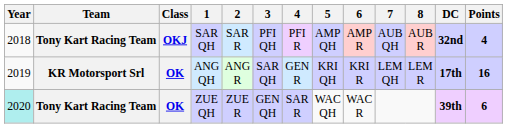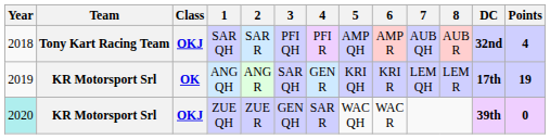 <table class="wikitable" style="text-align:center; font-size:85%">
 <tr>
 <th>Year</th>
 <th>Team</th>
 <th>Class</th>
 <th>1</th>
 <th>2</th>
 <th>3</th>
 <th>4</th>
 <th>5</th>
 <th>6</th>
 <th>7</th>
 <th>8</th>
 <th>DC</th>
 <th>Points</th>
 </tr>
 <tr>
 <td>2018</td>
 <th nowrap>Tony Kart Racing Team</th>
 <th><a href='#'>OKJ</a></th>
 <td style="background:#CFCFFF;">SAR<br>QH<br></td>
 <td style="background:#CFEAFF;">SAR<br>R<br></td>
 <td style="background:#CFCFFF;">PFI<br>QH<br></td>
 <td style="background:#EFCFFF;">PFI<br>R<br></td>
 <td style="background:#CFCFFF;">AMP<br>QH<br></td>
 <td style="background:#FFCFCF;">AMP<br>R<br></td>
 <td style="background:#CFCFFF;">AUB<br>QH<br></td>
 <td style="background:#FFCFCF;">AUB<br>R<br></td>
 <th style="background:#CFCFFF;">32nd</th>
 <th style="background:#CFCFFF;">4</th>
 </tr>
 <tr>
 <td>2019</td>
 <th nowrap>KR Motorsport Srl</th>
 <th><a href='#'>OK</a></th>
 <td style="background:#CFEAFF;">ANG<br>QH<br></td>
 <td style="background:#DFFFDF;">ANG<br>R<br></td>
 <td style="background:#CFCFFF;">SAR<br>QH<br></td>
 <td style="background:#CFEAFF;">GEN<br>R<br></td>
 <td style="background:#CFCFFF;">KRI<br>QH<br></td>
 <td style="background:#CFCFFF;">KRI<br>R<br></td>
 <td style="background:#CFCFFF;">LEM<br>QH<br></td>
 <td style="background:#CFCFFF;">LEM<br>R<br></td>
 <th style="background:#CFCFFF;">17th</th>
-<th style="background:#CFCFFF;">16</th>
+<th style="background:#CFCFFF;">19</th>
 </tr>
 <tr>
 <td style="background: paleturquoise;">2020</td>
-<th nowrap>Tony Kart Racing Team</th>
-<th><a href='#'>OK</a></th>
+<th nowrap>KR Motorsport Srl</th>
+<th><a href='#'>OKJ</a></th>
 <td style="background:#CFCFFF;">ZUE<br>QH<br></td>
 <td style="background:#CFCFFF;">ZUE<br>R<br></td>
 <td style="background:#CFCFFF;">GEN<br>QH<br></td>
 <td style="background:#CFCFFF;">SAR<br>R<br></td>
 <td>WAC<br>QH<br></td>
 <td>WAC<br>R<br></td>
 <td colspan=2></td>
 <th style="background:#EFCFFF;">39th</th>
-<th style="background:#EFCFFF;">6</th>
+<th style="background:#EFCFFF;">0</th>
 </tr>
 </table>
